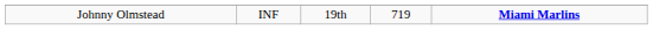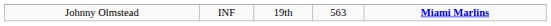 <table class="wikitable" width="65%">
 <tr align="center">
 </tr>
 <tr align="center" bgcolor="">
 <td>Johnny Olmstead</td>
 <td>INF</td>
 <td>19th</td>
-<td>719</td>
+<td>563</td>
 <td><strong><a href='#'>Miami Marlins</a></strong></td>
 </tr>
 </table>
